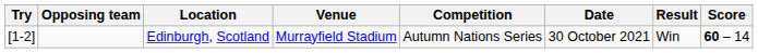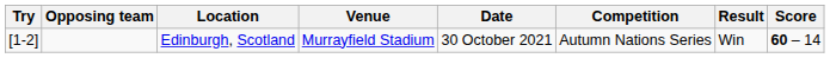 <table class="wikitable">
 <tr>
 <th>Try</th>
 <th>Opposing team</th>
 <th>Location</th>
 <th>Venue</th>
+<th>Date</th>
 <th>Competition</th>
-<th>Date</th>
 <th>Result</th>
 <th>Score</th>
 </tr>
 <tr>
 <td>[1-2]</td>
 <td></td>
 <td><a href='#'>Edinburgh</a>, <a href='#'>Scotland</a></td>
 <td><a href='#'>Murrayfield Stadium</a></td>
+<td>30 October 2021</td>
 <td>Autumn Nations Series</td>
-<td>30 October 2021</td>
 <td>Win</td>
 <td><strong>60</strong> – 14</td>
 </tr>
 </table>
